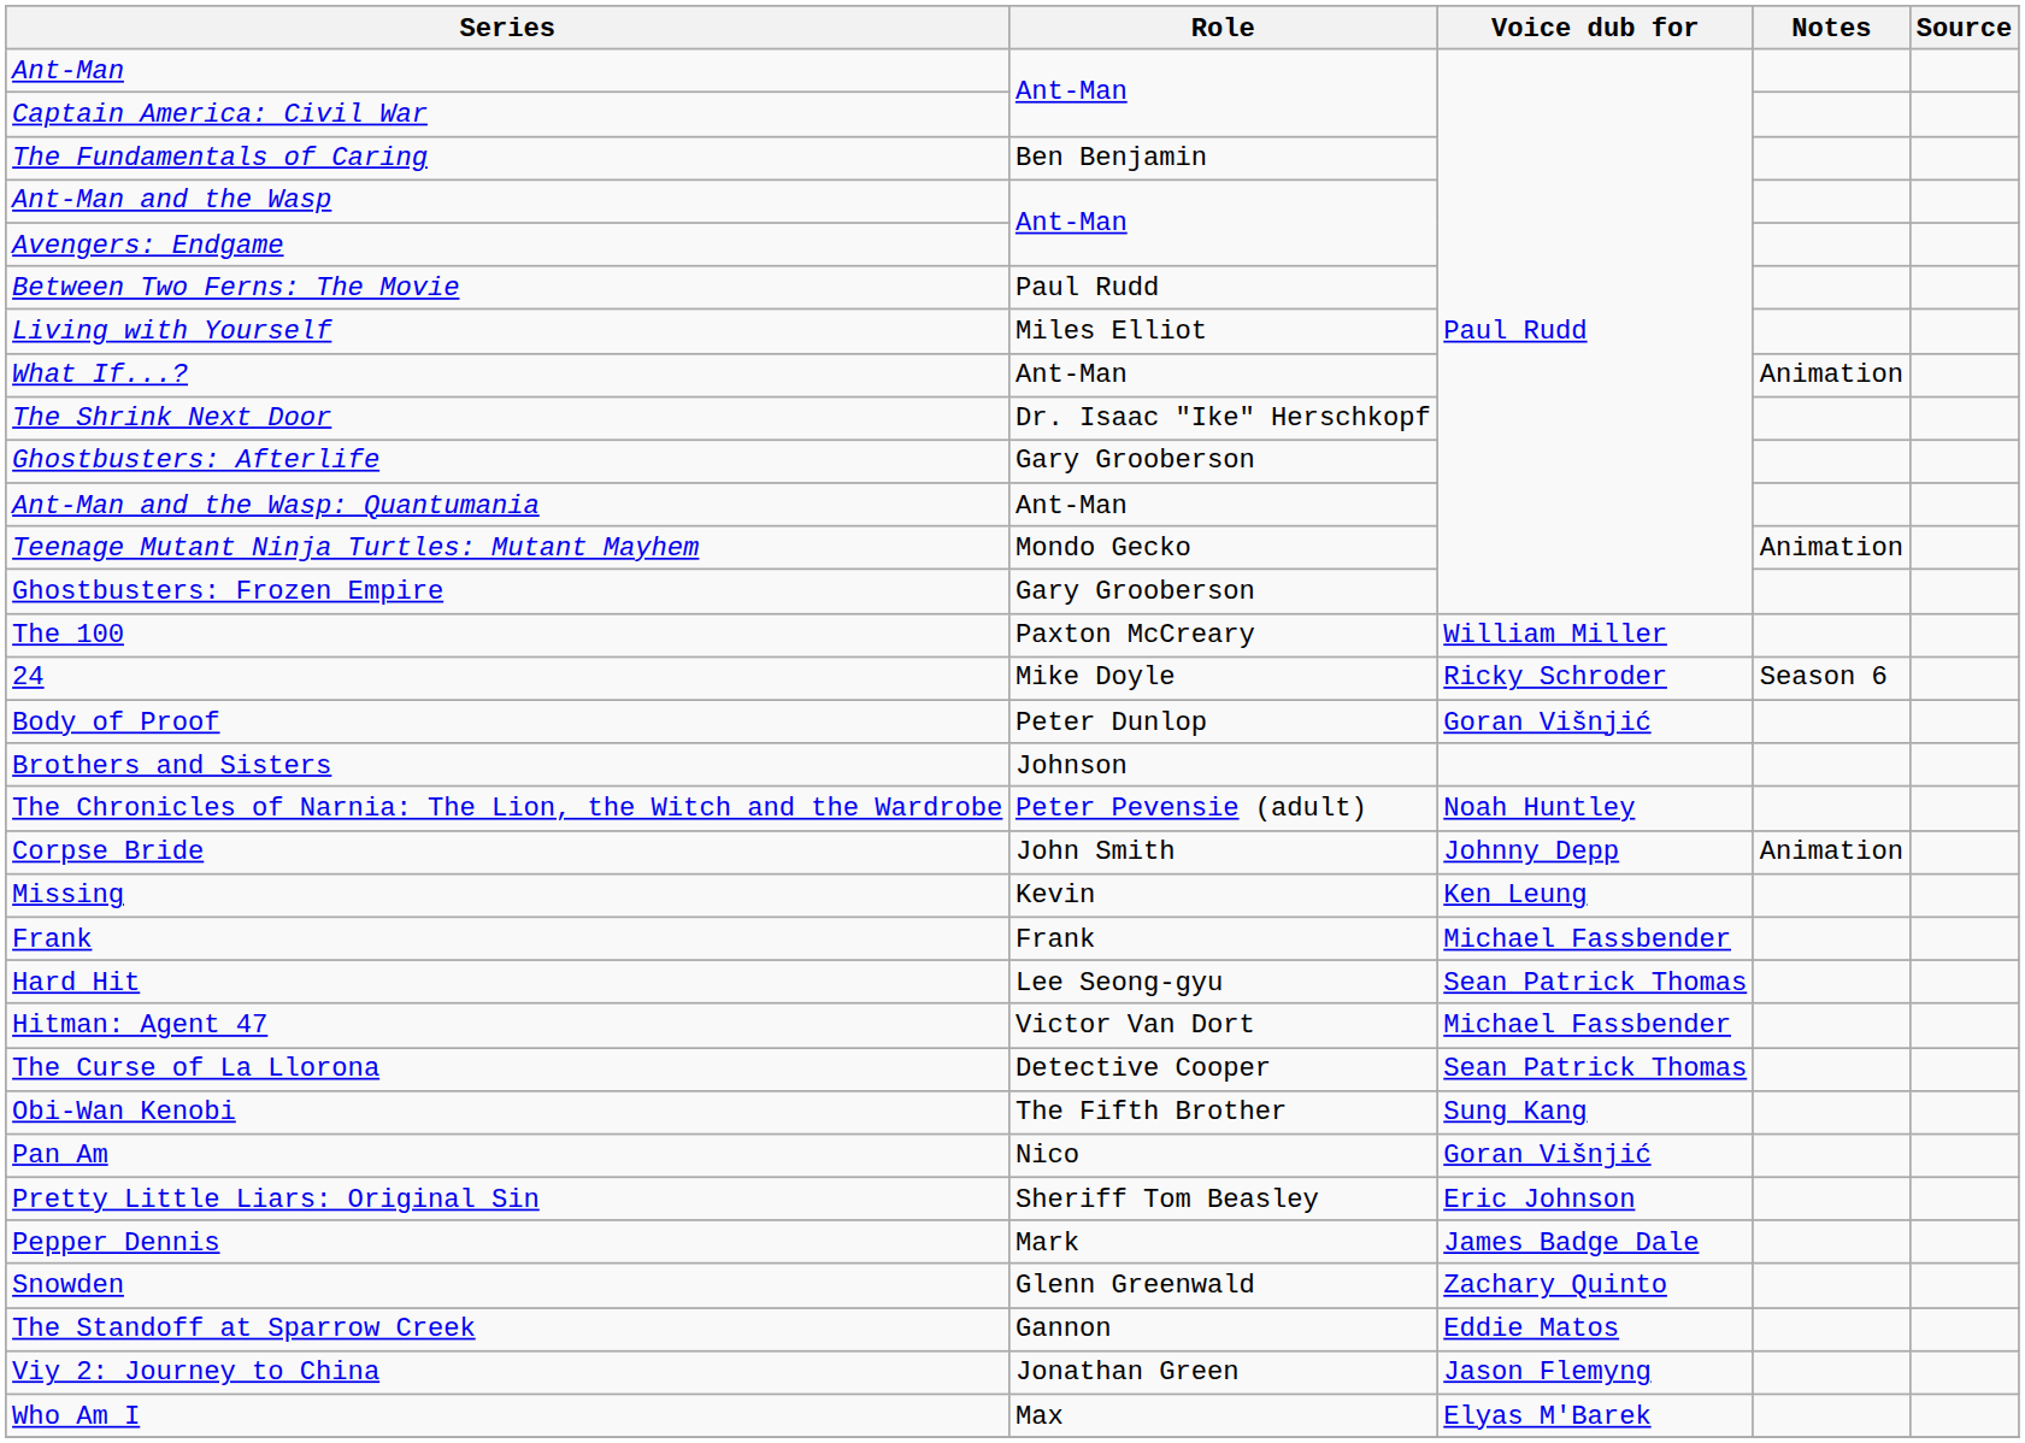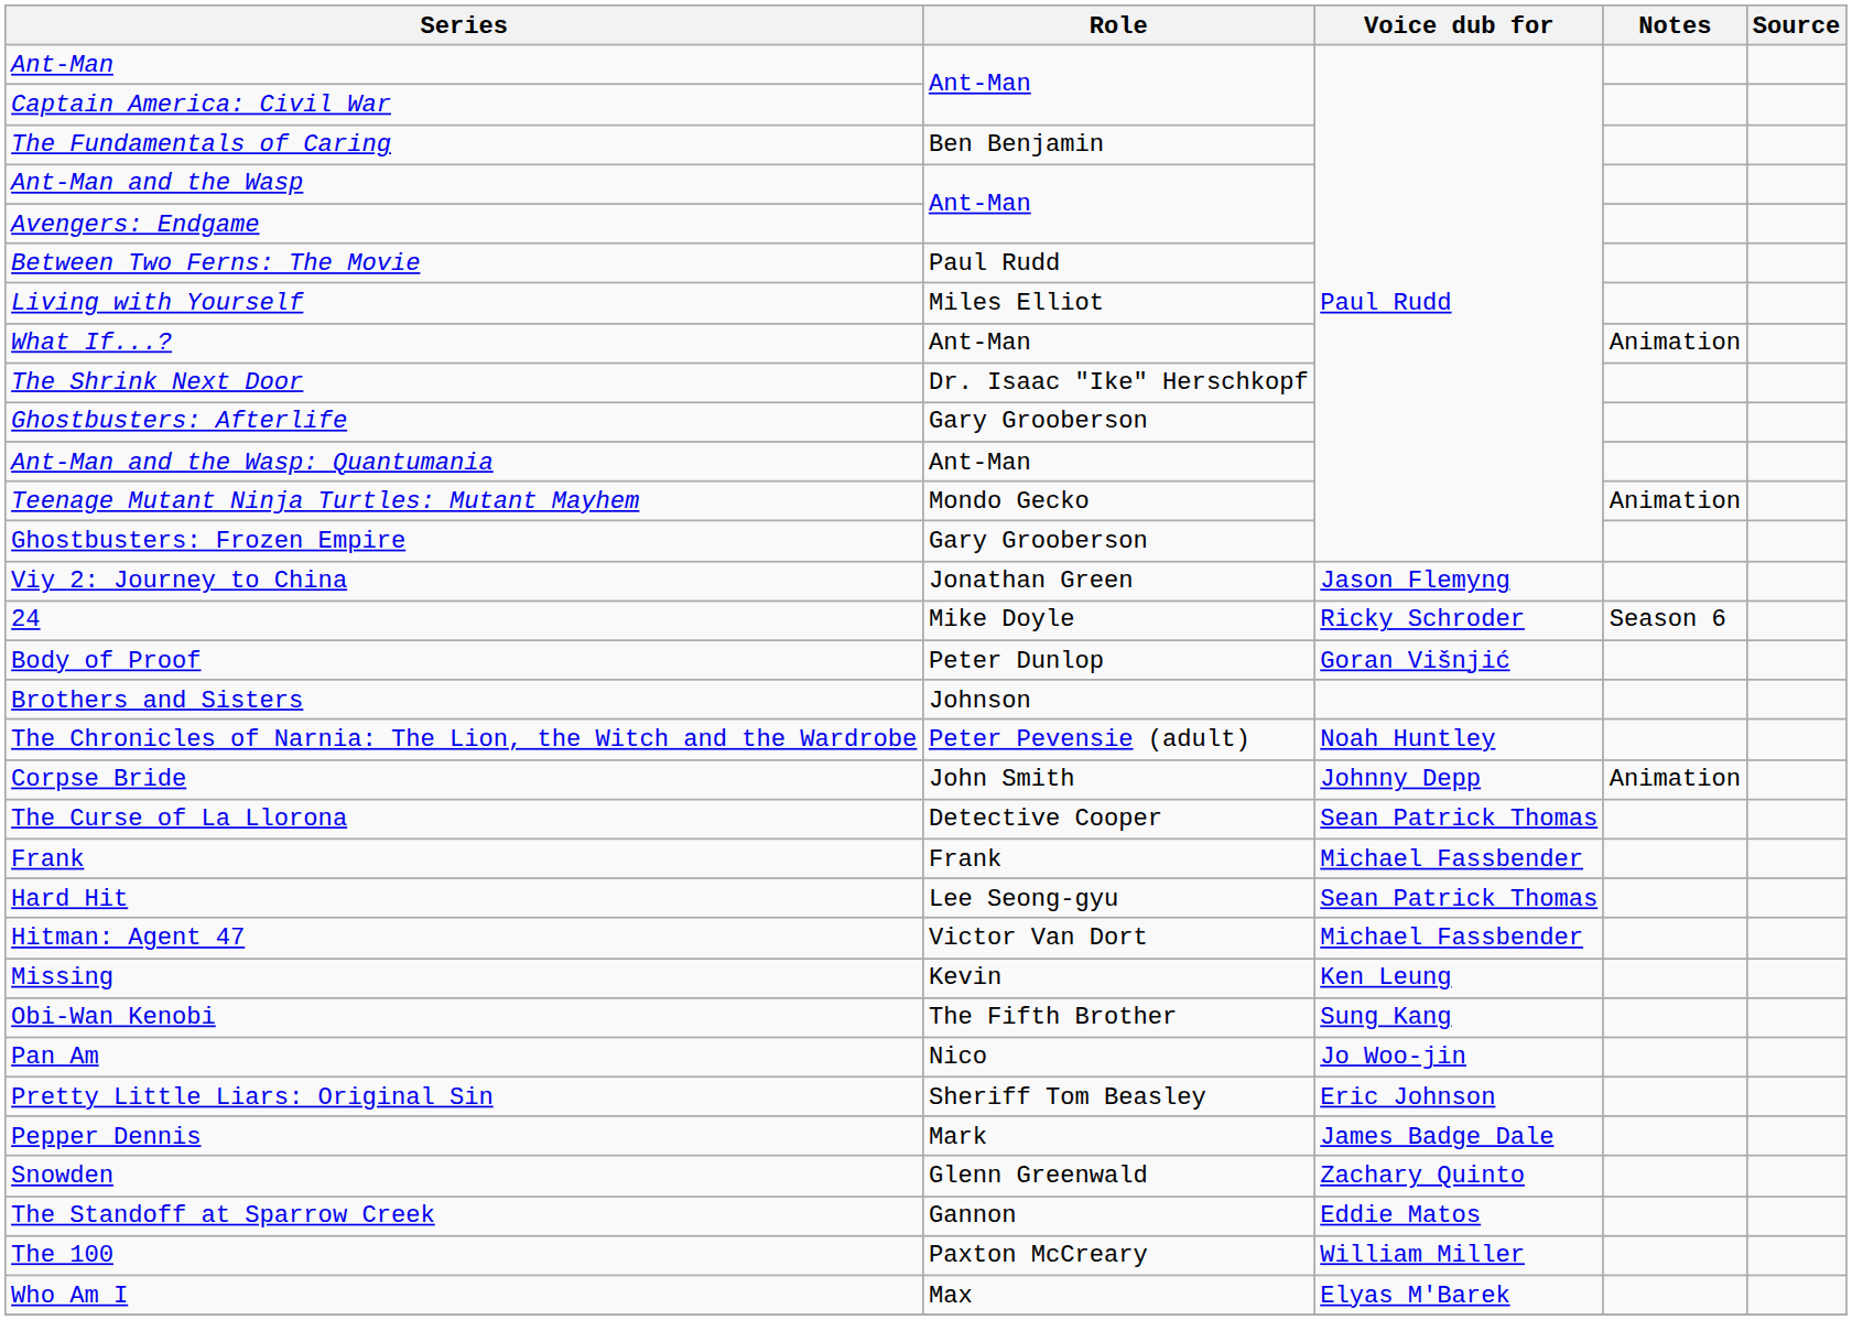 <table class="wikitable sortable plainrowheaders">
 <tr>
 <th>Series</th>
 <th>Role</th>
 <th>Voice dub for</th>
 <th class="unsortable">Notes</th>
 <th class="unsortable">Source</th>
 </tr>
 <tr>
 <td><em><a href='#'>Ant-Man</a></em></td>
 <td rowspan="2"><a href='#'>Ant-Man</a></td>
 <td rowspan="13"><a href='#'>Paul Rudd</a></td>
 <td></td>
 <td></td>
 </tr>
 <tr>
 <td><em><a href='#'>Captain America: Civil War</a></em></td>
 <td></td>
 <td></td>
 </tr>
 <tr>
 <td><em><a href='#'>The Fundamentals of Caring</a></em></td>
 <td>Ben Benjamin</td>
 <td></td>
 <td></td>
 </tr>
 <tr>
 <td><em><a href='#'>Ant-Man and the Wasp</a></em></td>
 <td rowspan="2"><a href='#'>Ant-Man</a></td>
 <td></td>
 <td></td>
 </tr>
 <tr>
 <td><em><a href='#'>Avengers: Endgame</a></em></td>
 <td></td>
 <td></td>
 </tr>
 <tr>
 <td><em><a href='#'>Between Two Ferns: The Movie</a></em></td>
 <td>Paul Rudd</td>
 <td></td>
 <td></td>
 </tr>
 <tr>
 <td><em><a href='#'>Living with Yourself</a></em></td>
 <td>Miles Elliot</td>
 <td></td>
 <td></td>
 </tr>
 <tr>
 <td><em><a href='#'>What If...?</a></em></td>
 <td>Ant-Man</td>
 <td>Animation</td>
 <td></td>
 </tr>
 <tr>
 <td><em><a href='#'>The Shrink Next Door</a></em></td>
 <td>Dr. Isaac "Ike" Herschkopf</td>
 <td></td>
 <td></td>
 </tr>
 <tr>
 <td><em><a href='#'>Ghostbusters: Afterlife</a></em></td>
 <td>Gary Grooberson</td>
 <td></td>
 <td></td>
 </tr>
 <tr>
 <td><em><a href='#'>Ant-Man and the Wasp: Quantumania</a></em></td>
 <td>Ant-Man</td>
 <td></td>
 <td></td>
 </tr>
 <tr>
 <td><em><a href='#'>Teenage Mutant Ninja Turtles: Mutant Mayhem</a></td>
 <td>Mondo Gecko</td>
 <td>Animation</td>
 <td></td>
 </tr>
 <tr>
 <td></em><a href='#'>Ghostbusters: Frozen Empire</a><em></td>
 <td>Gary Grooberson</td>
 <td></td>
 <td></td>
 </tr>
 <tr>
-<td></em><a href='#'>The 100</a><em></td>
-<td>Paxton McCreary</td>
-<td><a href='#'>William Miller</a></td>
+<td></em><a href='#'>Viy 2: Journey to China</a><em></td>
+<td>Jonathan Green</td>
+<td><a href='#'>Jason Flemyng</a></td>
 <td></td>
 <td></td>
 </tr>
 <tr>
 <td></em><a href='#'>24</a><em></td>
 <td>Mike Doyle</td>
 <td><a href='#'>Ricky Schroder</a></td>
 <td>Season 6</td>
 <td></td>
 </tr>
 <tr>
 <td></em><a href='#'>Body of Proof</a><em> </td>
 <td>Peter Dunlop</td>
 <td><a href='#'>Goran Višnjić</a></td>
 <td></td>
 <td></td>
 </tr>
 <tr>
 <td></em><a href='#'>Brothers and Sisters</a><em></td>
 <td>Johnson</td>
 <td></td>
 <td></td>
 <td></td>
 </tr>
 <tr>
 <td></em><a href='#'>The Chronicles of Narnia: The Lion, the Witch and the Wardrobe</a><em></td>
 <td><a href='#'>Peter Pevensie</a> (adult)</td>
 <td><a href='#'>Noah Huntley</a></td>
 <td></td>
 <td></td>
 </tr>
 <tr>
 <td></em><a href='#'>Corpse Bride</a><em></td>
 <td>John Smith</td>
 <td><a href='#'>Johnny Depp</a></td>
 <td>Animation</td>
 <td></td>
 </tr>
 <tr>
-<td></em><a href='#'>Missing</a><em></td>
-<td>Kevin</td>
-<td><a href='#'>Ken Leung</a></td>
+<td></em><a href='#'>The Curse of La Llorona</a><em></td>
+<td>Detective Cooper</td>
+<td><a href='#'>Sean Patrick Thomas</a></td>
 <td></td>
 <td></td>
 </tr>
 <tr>
 <td></em><a href='#'>Frank</a><em></td>
 <td>Frank</td>
 <td><a href='#'>Michael Fassbender</a></td>
 <td></td>
 <td></td>
 </tr>
 <tr>
 <td></em><a href='#'>Hard Hit</a><em></td>
 <td>Lee Seong-gyu</td>
 <td><a href='#'>Sean Patrick Thomas</a></td>
 <td></td>
 <td></td>
 </tr>
 <tr>
 <td></em><a href='#'>Hitman: Agent 47</a><em></td>
 <td>Victor Van Dort</td>
 <td><a href='#'>Michael Fassbender</a></td>
 <td></td>
 <td></td>
 </tr>
 <tr>
-<td></em><a href='#'>The Curse of La Llorona</a><em></td>
-<td>Detective Cooper</td>
-<td><a href='#'>Sean Patrick Thomas</a></td>
+<td></em><a href='#'>Missing</a><em></td>
+<td>Kevin</td>
+<td><a href='#'>Ken Leung</a></td>
 <td></td>
 <td></td>
 </tr>
 <tr>
 <td></em><a href='#'>Obi-Wan Kenobi</a><em></td>
 <td>The Fifth Brother</td>
 <td><a href='#'>Sung Kang</a></td>
 <td></td>
 <td></td>
 </tr>
 <tr>
 <td></em><a href='#'>Pan Am</a><em></td>
 <td>Nico</td>
-<td><a href='#'>Goran Višnjić</a></td>
+<td><a href='#'>Jo Woo-jin</a></td>
 <td></td>
 <td></td>
 </tr>
 <tr>
 <td></em><a href='#'>Pretty Little Liars: Original Sin</a><em></td>
 <td>Sheriff Tom Beasley</td>
 <td><a href='#'>Eric Johnson</a></td>
 <td></td>
 <td></td>
 </tr>
 <tr>
 <td></em><a href='#'>Pepper Dennis</a><em></td>
 <td>Mark</td>
 <td><a href='#'>James Badge Dale</a></td>
 <td></td>
 <td></td>
 </tr>
 <tr>
 <td></em><a href='#'>Snowden</a><em></td>
 <td>Glenn Greenwald</td>
 <td><a href='#'>Zachary Quinto</a></td>
 <td></td>
 <td></td>
 </tr>
 <tr>
 <td></em><a href='#'>The Standoff at Sparrow Creek</a><em></td>
 <td>Gannon</td>
 <td><a href='#'>Eddie Matos</a></td>
 <td></td>
 <td></td>
 </tr>
 <tr>
-<td></em><a href='#'>Viy 2: Journey to China</a><em></td>
-<td>Jonathan Green</td>
-<td><a href='#'>Jason Flemyng</a></td>
+<td></em><a href='#'>The 100</a><em></td>
+<td>Paxton McCreary</td>
+<td><a href='#'>William Miller</a></td>
 <td></td>
 <td></td>
 </tr>
 <tr>
 <td></em><a href='#'>Who Am I</a><em></td>
 <td>Max</td>
 <td><a href='#'>Elyas M'Barek</a></td>
 <td></td>
 <td></td>
 </tr>
 <tr>
 </tr>
 </table>
